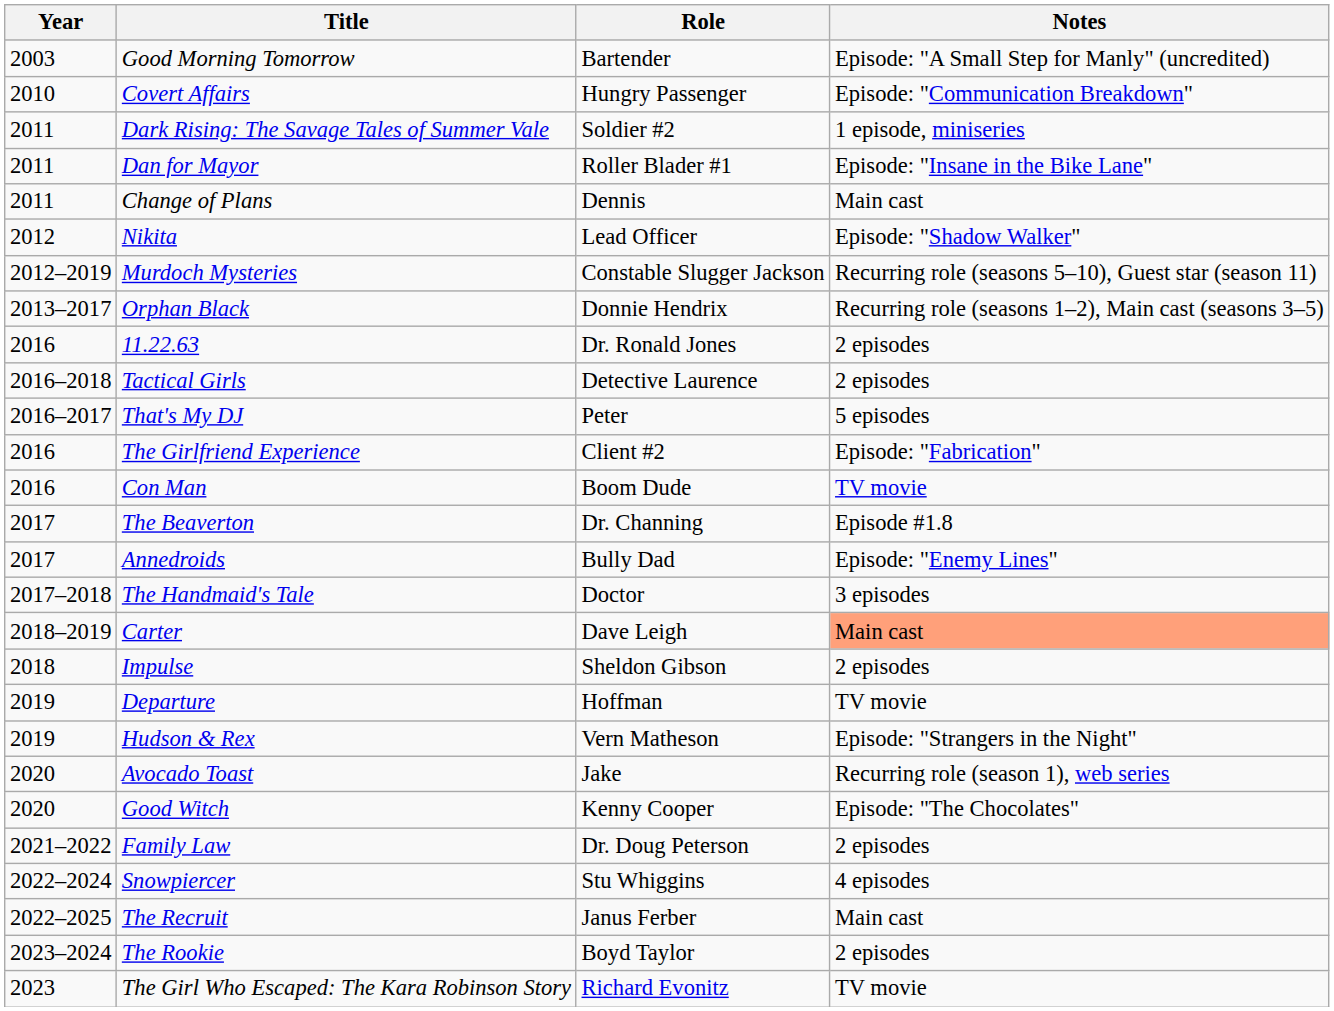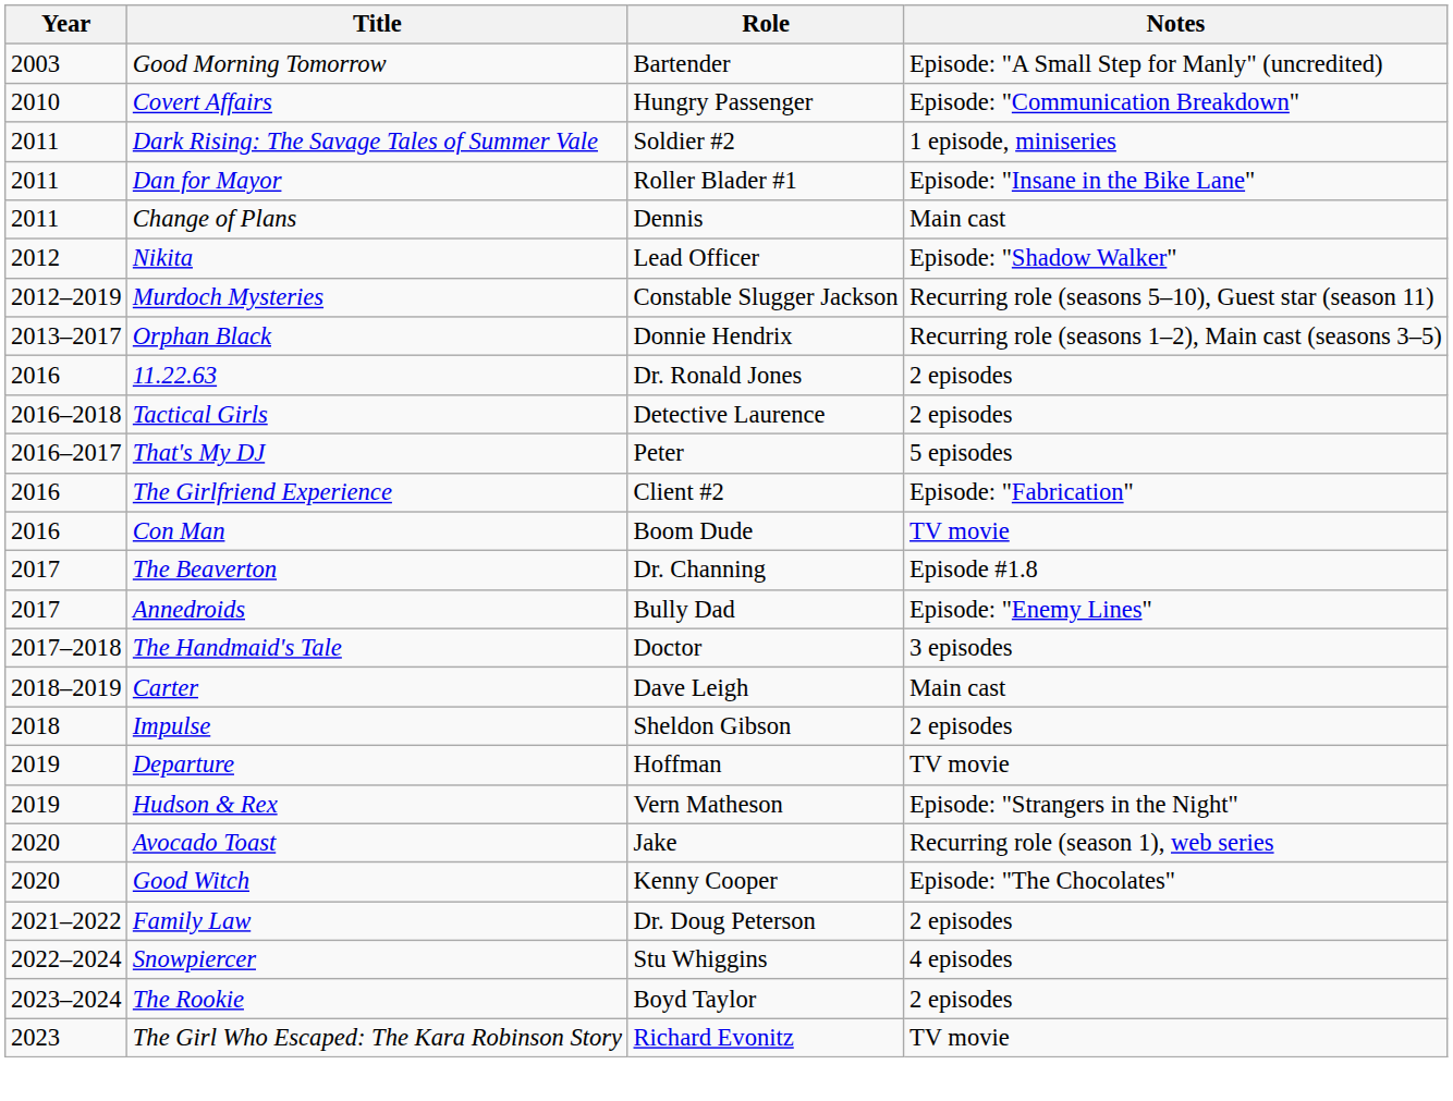 <table class="wikitable sortable">
 <tr>
 <th>Year</th>
 <th>Title</th>
 <th>Role</th>
 <th>Notes</th>
 </tr>
 <tr>
 <td>2003</td>
 <td><em>Good Morning Tomorrow</em></td>
 <td>Bartender</td>
 <td>Episode: "A Small Step for Manly" (uncredited)</td>
 </tr>
 <tr>
 <td>2010</td>
 <td><em><a href='#'>Covert Affairs</a></em></td>
 <td>Hungry Passenger</td>
 <td>Episode: "<a href='#'>Communication Breakdown</a>"</td>
 </tr>
 <tr>
 <td>2011</td>
 <td><em><a href='#'>Dark Rising: The Savage Tales of Summer Vale</a></em></td>
 <td>Soldier #2</td>
 <td>1 episode, <a href='#'>miniseries</a></td>
 </tr>
 <tr>
 <td>2011</td>
 <td><em><a href='#'>Dan for Mayor</a></em></td>
 <td>Roller Blader #1</td>
 <td>Episode: "<a href='#'>Insane in the Bike Lane</a>"</td>
 </tr>
 <tr>
 <td>2011</td>
 <td><em>Change of Plans</em></td>
 <td>Dennis</td>
 <td>Main cast</td>
 </tr>
 <tr>
 <td>2012</td>
 <td><em><a href='#'>Nikita</a></em></td>
 <td>Lead Officer</td>
 <td>Episode: "<a href='#'>Shadow Walker</a>"</td>
 </tr>
 <tr>
 <td>2012–2019</td>
 <td><em><a href='#'>Murdoch Mysteries</a></em></td>
 <td>Constable Slugger Jackson</td>
 <td>Recurring role (seasons 5–10), Guest star (season 11)</td>
 </tr>
 <tr>
 <td>2013–2017</td>
 <td><em><a href='#'>Orphan Black</a></em></td>
 <td>Donnie Hendrix</td>
 <td>Recurring role (seasons 1–2), Main cast (seasons 3–5)</td>
 </tr>
 <tr>
 <td>2016</td>
 <td><em><a href='#'>11.22.63</a></em></td>
 <td>Dr. Ronald Jones</td>
 <td>2 episodes</td>
 </tr>
 <tr>
 <td>2016–2018</td>
 <td><em><a href='#'>Tactical Girls</a></em></td>
 <td>Detective Laurence</td>
 <td>2 episodes</td>
 </tr>
 <tr>
 <td>2016–2017</td>
 <td><em><a href='#'>That's My DJ</a></em></td>
 <td>Peter</td>
 <td>5 episodes</td>
 </tr>
 <tr>
 <td>2016</td>
 <td><em><a href='#'>The Girlfriend Experience</a></em></td>
 <td>Client #2</td>
 <td>Episode: "<a href='#'>Fabrication</a>"</td>
 </tr>
 <tr>
 <td>2016</td>
 <td><em><a href='#'>Con Man</a></em></td>
 <td>Boom Dude</td>
 <td><a href='#'>TV movie</a></td>
 </tr>
 <tr>
 <td>2017</td>
 <td><em><a href='#'>The Beaverton</a></em></td>
 <td>Dr. Channing</td>
 <td>Episode #1.8</td>
 </tr>
 <tr>
 <td>2017</td>
 <td><em><a href='#'>Annedroids</a></em></td>
 <td>Bully Dad</td>
 <td>Episode: "<a href='#'>Enemy Lines</a>"</td>
 </tr>
 <tr>
 <td>2017–2018</td>
 <td><em><a href='#'>The Handmaid's Tale</a></em></td>
 <td>Doctor</td>
 <td>3 episodes</td>
 </tr>
 <tr>
 <td>2018–2019</td>
 <td><em><a href='#'>Carter</a></em></td>
 <td>Dave Leigh</td>
-<td style="background: lightsalmon;">Main cast</td>
+<td>Main cast</td>
 </tr>
 <tr>
 <td>2018</td>
 <td><em><a href='#'>Impulse</a></em></td>
 <td>Sheldon Gibson</td>
 <td>2 episodes</td>
 </tr>
 <tr>
 <td>2019</td>
 <td><em><a href='#'>Departure</a></em></td>
 <td>Hoffman</td>
 <td>TV movie</td>
 </tr>
 <tr>
 <td>2019</td>
 <td><em><a href='#'>Hudson & Rex</a></em></td>
 <td>Vern Matheson</td>
 <td>Episode: "Strangers in the Night"</td>
 </tr>
 <tr>
 <td>2020</td>
 <td><em><a href='#'>Avocado Toast</a></em></td>
 <td>Jake</td>
 <td>Recurring role (season 1), <a href='#'>web series</a></td>
 </tr>
 <tr>
 <td>2020</td>
 <td><em><a href='#'>Good Witch</a></em></td>
 <td>Kenny Cooper</td>
 <td>Episode: "The Chocolates"</td>
 </tr>
 <tr>
 <td>2021–2022</td>
 <td><em><a href='#'>Family Law</a></em></td>
 <td>Dr. Doug Peterson</td>
 <td>2 episodes</td>
 </tr>
 <tr>
 <td>2022–2024</td>
 <td><em><a href='#'>Snowpiercer</a></em></td>
 <td>Stu Whiggins</td>
 <td>4 episodes</td>
 </tr>
 <tr>
-<td>2022–2025</td>
-<td><em><a href='#'>The Recruit</a></em></td>
-<td>Janus Ferber</td>
-<td>Main cast</td>
-</tr>
-<tr>
 <td>2023–2024</td>
 <td><a href='#'><em>The Rookie</em></a></td>
 <td>Boyd Taylor</td>
 <td>2 episodes</td>
 </tr>
 <tr>
 <td>2023</td>
 <td><em>The Girl Who Escaped: The Kara Robinson Story</em></td>
 <td><a href='#'>Richard Evonitz</a></td>
 <td>TV movie</td>
 </tr>
 </table>
